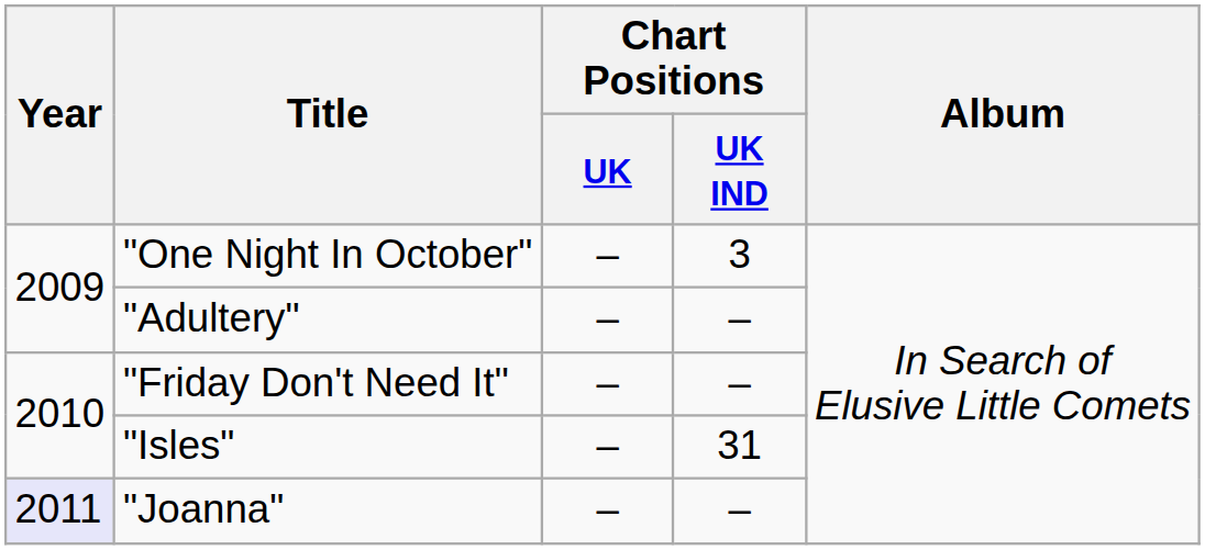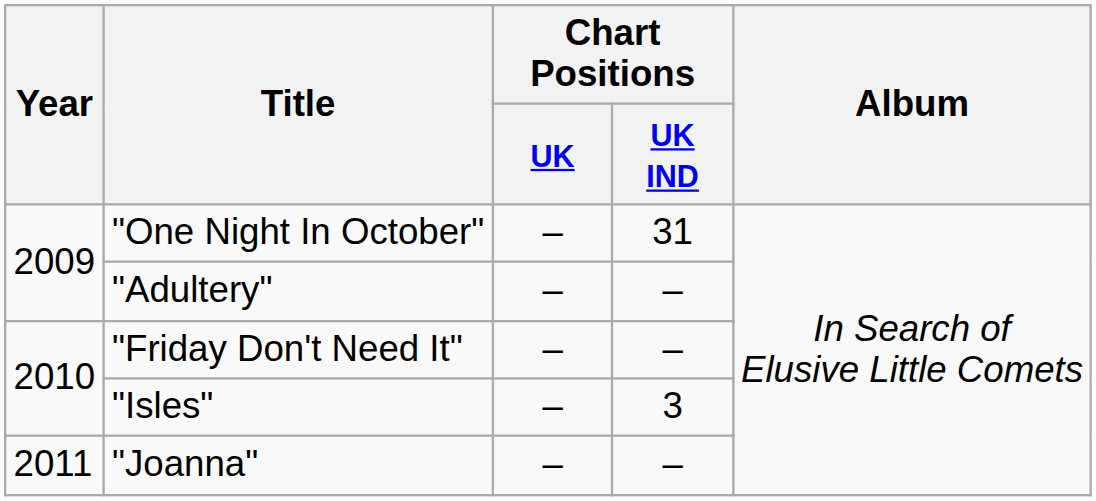 <table class="wikitable">
 <tr>
 <th rowspan="2">Year</th>
 <th rowspan="2">Title</th>
 <th colspan="2">Chart Positions</th>
 <th rowspan="2">Album</th>
 </tr>
 <tr>
 <th style="width:45px;"><small><a href='#'>UK</a></small></th>
 <th style="width:45px;"><small><a href='#'>UK<br>IND</a></small></th>
 </tr>
 <tr>
 <td rowspan="2">2009</td>
 <td>"One Night In October"</td>
 <td style="text-align:center;">–</td>
-<td style="text-align:center;">3</td>
+<td style="text-align:center;">31</td>
 <td style="text-align:center;" rowspan="5"><em>In Search of<br>Elusive Little Comets</em></td>
 </tr>
 <tr>
 <td>"Adultery"</td>
 <td style="text-align:center;">–</td>
 <td style="text-align:center;">–</td>
 </tr>
 <tr>
 <td rowspan="2">2010</td>
 <td>"Friday Don't Need It"</td>
 <td style="text-align:center;">–</td>
 <td style="text-align:center;">–</td>
 </tr>
 <tr>
 <td>"Isles"</td>
 <td style="text-align:center;">–</td>
-<td style="text-align:center;">31</td>
+<td style="text-align:center;">3</td>
 </tr>
 <tr>
-<td style="background: lavender;">2011</td>
+<td>2011</td>
 <td>"Joanna"</td>
 <td style="text-align:center;">–</td>
 <td style="text-align:center;">–</td>
 </tr>
 </table>
